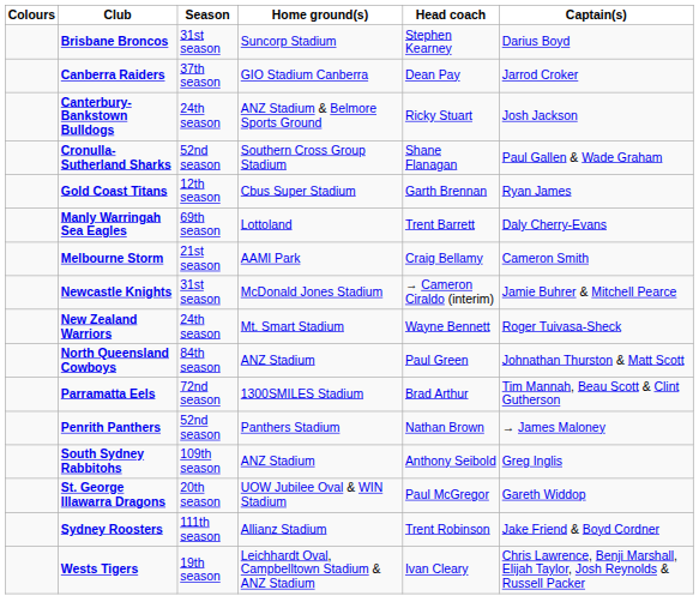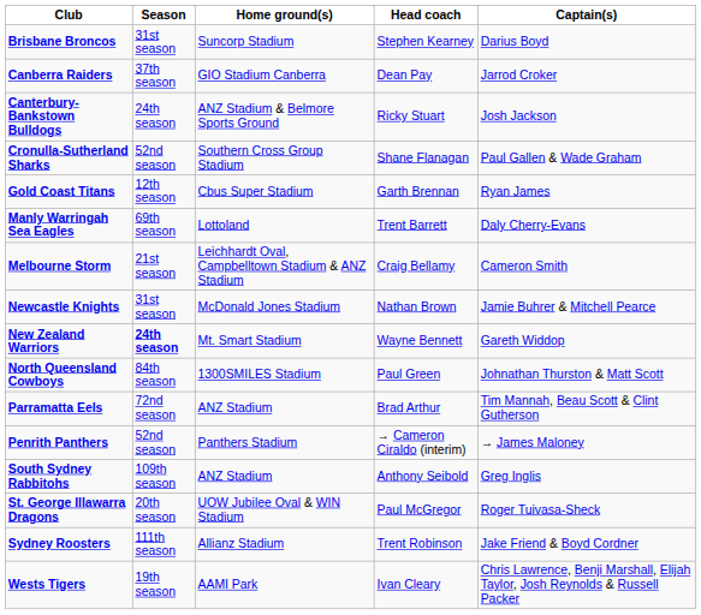 <table class="wikitable" style="width:100%; text-align:left">
 <tr>
-<th style="background:white">Colours</th>
 <th style="background:white">Club</th>
 <th style="background:white">Season </th>
 <th style="background:white">Home ground(s)</th>
 <th style="background:white">Head coach</th>
 <th style="background:white">Captain(s) </th>
 </tr>
 <tr>
-<td></td>
 <td><strong><a href='#'>Brisbane Broncos</a></strong></td>
 <td><a href='#'>31st season</a></td>
 <td><a href='#'>Suncorp Stadium</a></td>
 <td><a href='#'>Stephen Kearney</a></td>
 <td><a href='#'>Darius Boyd</a></td>
 </tr>
 <tr>
-<td></td>
 <td><strong><a href='#'>Canberra Raiders</a></strong></td>
 <td><a href='#'>37th season</a></td>
 <td><a href='#'>GIO Stadium Canberra</a></td>
 <td><a href='#'>Dean Pay</a></td>
 <td><a href='#'>Jarrod Croker</a></td>
 </tr>
 <tr>
-<td></td>
 <td><strong><a href='#'>Canterbury-Bankstown Bulldogs</a></strong></td>
 <td><a href='#'>24th season</a></td>
 <td><a href='#'>ANZ Stadium</a> & <a href='#'>Belmore Sports Ground</a></td>
 <td><a href='#'>Ricky Stuart</a></td>
 <td><a href='#'>Josh Jackson</a></td>
 </tr>
 <tr>
-<td></td>
 <td><strong><a href='#'>Cronulla-Sutherland Sharks</a></strong></td>
 <td><a href='#'>52nd season</a></td>
 <td><a href='#'>Southern Cross Group Stadium</a></td>
 <td><a href='#'>Shane Flanagan</a></td>
 <td><a href='#'>Paul Gallen</a> & <a href='#'>Wade Graham</a></td>
 </tr>
 <tr>
-<td></td>
 <td><strong><a href='#'>Gold Coast Titans</a></strong></td>
 <td><a href='#'>12th season</a></td>
 <td><a href='#'>Cbus Super Stadium</a></td>
 <td><a href='#'>Garth Brennan</a></td>
 <td><a href='#'>Ryan James</a></td>
 </tr>
 <tr>
-<td></td>
 <td><strong><a href='#'>Manly Warringah Sea Eagles</a></strong></td>
 <td><a href='#'>69th season</a></td>
 <td><a href='#'>Lottoland</a></td>
 <td><a href='#'>Trent Barrett</a></td>
 <td><a href='#'>Daly Cherry-Evans</a></td>
 </tr>
 <tr>
-<td></td>
 <td><strong><a href='#'>Melbourne Storm</a></strong></td>
 <td><a href='#'>21st season</a></td>
-<td><a href='#'>AAMI Park</a></td>
+<td><a href='#'>Leichhardt Oval</a>, <a href='#'>Campbelltown Stadium</a> & <a href='#'>ANZ Stadium</a></td>
 <td><a href='#'>Craig Bellamy</a></td>
 <td><a href='#'>Cameron Smith</a></td>
 </tr>
 <tr>
-<td></td>
 <td><strong><a href='#'>Newcastle Knights</a></strong></td>
 <td><a href='#'>31st season</a></td>
 <td><a href='#'>McDonald Jones Stadium</a></td>
-<td> → <a href='#'>Cameron Ciraldo</a> (interim)</td>
+<td><a href='#'>Nathan Brown</a></td>
 <td><a href='#'>Jamie Buhrer</a> & <a href='#'>Mitchell Pearce</a></td>
 </tr>
 <tr>
-<td></td>
 <td><strong><a href='#'>New Zealand Warriors</a></strong></td>
-<td><a href='#'>24th season</a></td>
+<td><strong><a href='#'>24th season</a></strong></td>
 <td><a href='#'>Mt. Smart Stadium</a></td>
 <td><a href='#'>Wayne Bennett</a></td>
-<td><a href='#'>Roger Tuivasa-Sheck</a></td>
+<td><a href='#'>Gareth Widdop</a></td>
 </tr>
 <tr>
-<td></td>
 <td><strong><a href='#'>North Queensland Cowboys</a></strong></td>
 <td><a href='#'>84th season</a></td>
-<td><a href='#'>ANZ Stadium</a></td>
+<td><a href='#'>1300SMILES Stadium</a></td>
 <td><a href='#'>Paul Green</a></td>
 <td><a href='#'>Johnathan Thurston</a> & <a href='#'>Matt Scott</a></td>
 </tr>
 <tr>
-<td></td>
 <td><strong><a href='#'>Parramatta Eels</a></strong></td>
 <td><a href='#'>72nd season</a></td>
-<td><a href='#'>1300SMILES Stadium</a></td>
+<td><a href='#'>ANZ Stadium</a></td>
 <td><a href='#'>Brad Arthur</a></td>
 <td><a href='#'>Tim Mannah</a>, <a href='#'>Beau Scott</a> & <a href='#'>Clint Gutherson</a></td>
 </tr>
 <tr>
-<td></td>
 <td><strong><a href='#'>Penrith Panthers</a></strong></td>
 <td><a href='#'>52nd season</a></td>
 <td><a href='#'>Panthers Stadium</a></td>
-<td><a href='#'>Nathan Brown</a></td>
+<td> → <a href='#'>Cameron Ciraldo</a> (interim)</td>
 <td> → <a href='#'>James Maloney</a></td>
 </tr>
 <tr>
-<td></td>
 <td><strong><a href='#'>South Sydney Rabbitohs</a></strong></td>
 <td><a href='#'>109th season</a></td>
 <td><a href='#'>ANZ Stadium</a></td>
 <td><a href='#'>Anthony Seibold</a></td>
 <td><a href='#'>Greg Inglis</a></td>
 </tr>
 <tr>
-<td></td>
 <td><strong><a href='#'>St. George Illawarra Dragons</a></strong></td>
 <td><a href='#'>20th season</a></td>
 <td><a href='#'>UOW Jubilee Oval</a> & <a href='#'>WIN Stadium</a></td>
 <td><a href='#'>Paul McGregor</a></td>
-<td><a href='#'>Gareth Widdop</a></td>
+<td><a href='#'>Roger Tuivasa-Sheck</a></td>
 </tr>
 <tr>
-<td></td>
 <td><strong><a href='#'>Sydney Roosters</a></strong></td>
 <td><a href='#'>111th season</a></td>
 <td><a href='#'>Allianz Stadium</a></td>
 <td><a href='#'>Trent Robinson</a></td>
 <td><a href='#'>Jake Friend</a> & <a href='#'>Boyd Cordner</a></td>
 </tr>
 <tr>
-<td></td>
 <td><strong><a href='#'>Wests Tigers</a></strong></td>
 <td><a href='#'>19th season</a></td>
-<td><a href='#'>Leichhardt Oval</a>, <a href='#'>Campbelltown Stadium</a> & <a href='#'>ANZ Stadium</a></td>
+<td><a href='#'>AAMI Park</a></td>
 <td><a href='#'>Ivan Cleary</a></td>
 <td><a href='#'>Chris Lawrence</a>, <a href='#'>Benji Marshall</a>, <a href='#'>Elijah Taylor</a>, <a href='#'>Josh Reynolds</a> & <a href='#'>Russell Packer</a></td>
 </tr>
 </table>
